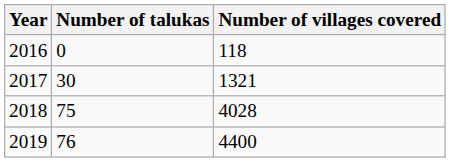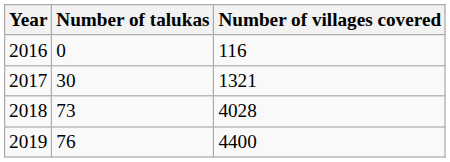 <table class="wikitable">
 <tr>
 <th>Year</th>
 <th>Number of talukas</th>
 <th>Number of villages covered</th>
 </tr>
 <tr>
 <td>2016</td>
 <td>0</td>
-<td>118</td>
+<td>116</td>
 </tr>
 <tr>
 <td>2017</td>
 <td>30</td>
 <td>1321</td>
 </tr>
 <tr>
 <td>2018</td>
-<td>75</td>
+<td>73</td>
 <td>4028</td>
 </tr>
 <tr>
 <td>2019</td>
 <td>76</td>
 <td>4400</td>
 </tr>
 </table>
